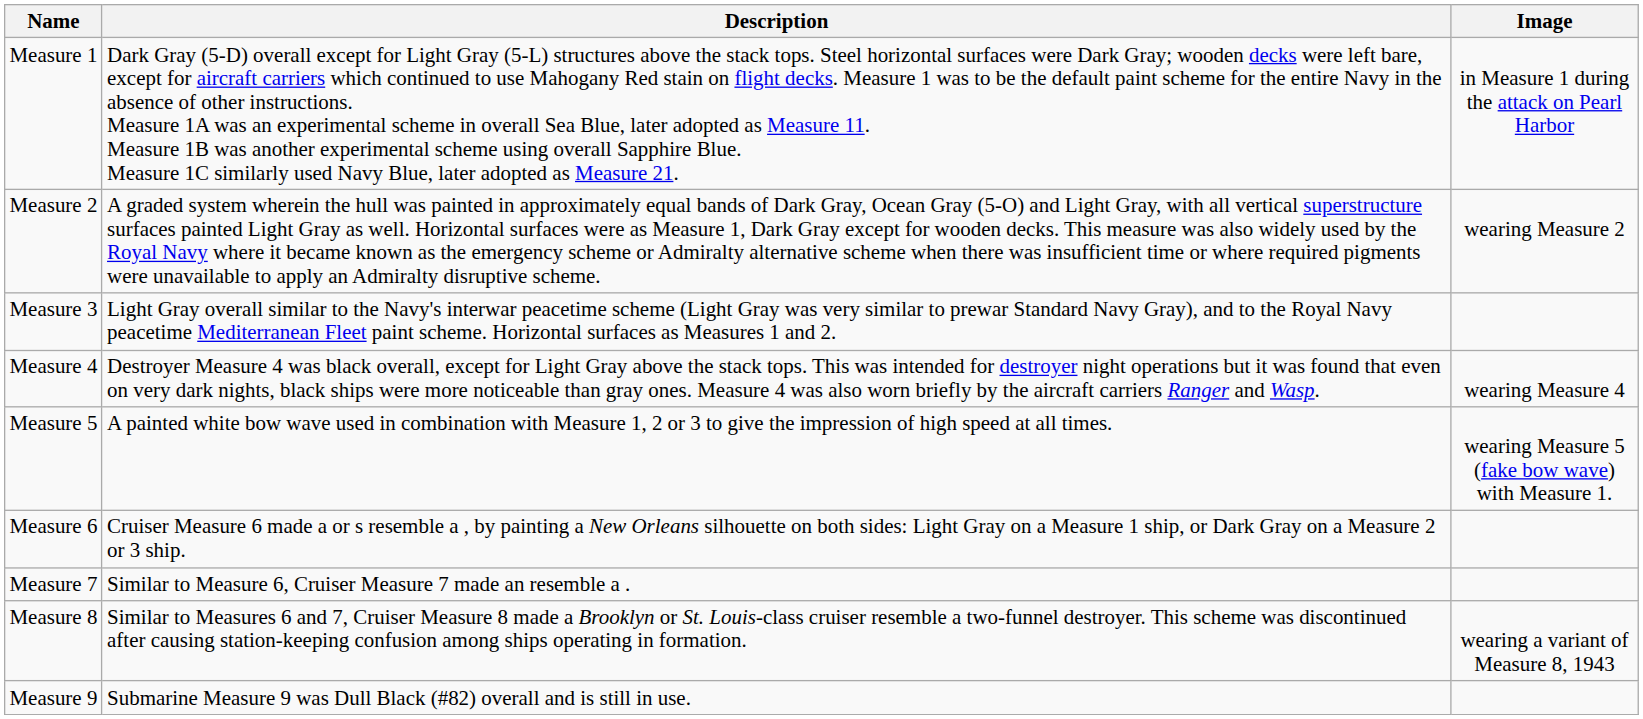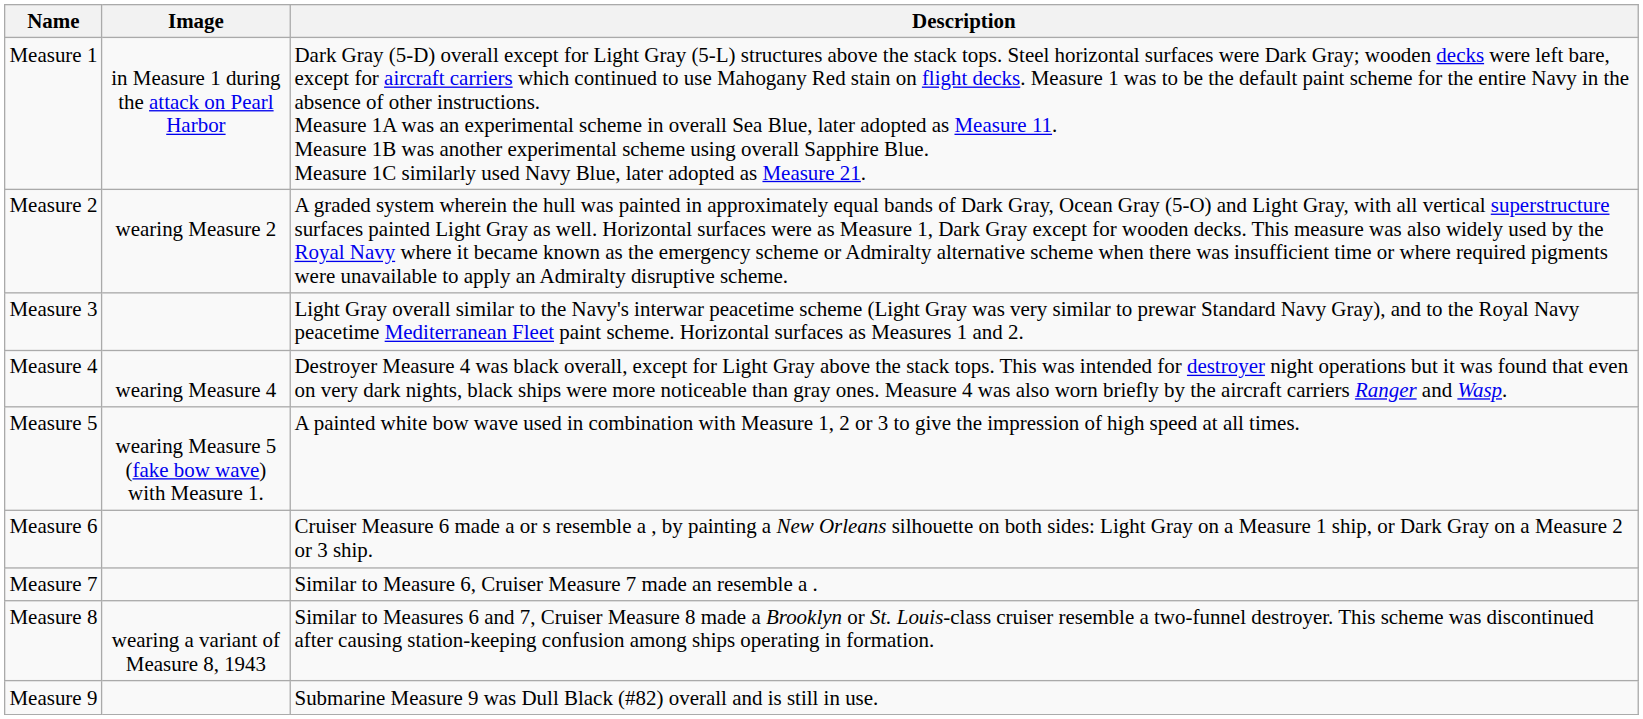 <table class="wikitable">
 <tr>
 <th>Name</th>
+<th>Image</th>
 <th>Description</th>
-<th>Image</th>
 </tr>
 <tr id="Measure 1" style="vertical-align:top;">
 <td>Measure 1</td>
+<td align=center><br> in Measure 1 during the <a href='#'>attack on Pearl Harbor</a></td>
 <td>Dark Gray (5-D) overall except for Light Gray (5-L) structures above the stack tops. Steel horizontal surfaces were Dark Gray; wooden <a href='#'>decks</a> were left bare, except for <a href='#'>aircraft carriers</a> which continued to use Mahogany Red stain on <a href='#'>flight decks</a>.  Measure 1 was to be the default paint scheme for the entire Navy in the absence of other instructions.<br>Measure 1A was an experimental scheme in overall Sea Blue, later adopted as <a href='#'>Measure 11</a>.<br>Measure 1B was another experimental scheme using overall Sapphire Blue.<br>Measure 1C similarly used Navy Blue, later adopted as <a href='#'>Measure 21</a>.</td>
-<td align=center><br> in Measure 1 during the <a href='#'>attack on Pearl Harbor</a></td>
 </tr>
 <tr id="Measure 2" style="vertical-align:top;">
 <td>Measure 2</td>
+<td align=center><br> wearing Measure 2</td>
 <td>A graded system wherein the hull was painted in approximately equal bands of Dark Gray, Ocean Gray (5-O) and Light Gray, with all vertical <a href='#'>superstructure</a> surfaces painted Light Gray as well. Horizontal surfaces were as Measure 1, Dark Gray except for wooden decks. This measure was also widely used by the <a href='#'>Royal Navy</a> where it became known as the emergency scheme or Admiralty alternative scheme when there was insufficient time or where required pigments were unavailable to apply an Admiralty disruptive scheme.</td>
-<td align=center><br> wearing Measure 2</td>
 </tr>
 <tr id="Measure 3" style="vertical-align:top;">
 <td>Measure 3</td>
+<td align=center></td>
 <td>Light Gray overall similar to the Navy's interwar peacetime scheme (Light Gray was very similar to prewar Standard Navy Gray), and to the Royal Navy peacetime <a href='#'>Mediterranean Fleet</a> paint scheme. Horizontal surfaces as Measures 1 and 2.</td>
-<td align=center></td>
 </tr>
 <tr id="Measure 4" style="vertical-align:top;">
 <td>Measure 4</td>
+<td align=center><br> wearing Measure 4</td>
 <td>Destroyer Measure 4 was black overall, except for Light Gray above the stack tops. This was intended for <a href='#'>destroyer</a> night operations but it was found that even on very dark nights, black ships were more noticeable than gray ones. Measure 4 was also worn briefly by the aircraft carriers <a href='#'><em>Ranger</em></a> and <a href='#'><em>Wasp</em></a>.</td>
-<td align=center><br> wearing Measure 4</td>
 </tr>
 <tr id="Measure 5" style="vertical-align:top;">
 <td>Measure 5</td>
+<td align=center><br> wearing Measure 5 (<a href='#'>fake bow wave</a>) with Measure 1.</td>
 <td>A painted white bow wave used in combination with Measure 1, 2 or 3 to give the impression of high speed at all times.</td>
-<td align=center><br> wearing Measure 5 (<a href='#'>fake bow wave</a>) with Measure 1.</td>
 </tr>
 <tr id="Measure 6" style="vertical-align:top;">
 <td>Measure 6</td>
+<td></td>
 <td>Cruiser Measure 6 made a  or s resemble a , by painting a <em>New Orleans</em> silhouette on both sides: Light Gray on a Measure 1 ship, or Dark Gray on a Measure 2 or 3 ship.</td>
-<td></td>
 </tr>
 <tr id="Measure 7" style="vertical-align:top;">
 <td>Measure 7</td>
+<td></td>
 <td>Similar to Measure 6, Cruiser Measure 7 made an  resemble a .</td>
-<td></td>
 </tr>
 <tr id="Measure 8" style="vertical-align:top;">
 <td>Measure 8</td>
+<td align=center><br> wearing a variant of Measure 8, 1943</td>
 <td>Similar to Measures 6 and 7, Cruiser Measure 8 made a <em>Brooklyn</em> or <em>St. Louis</em>-class cruiser resemble a two-funnel destroyer. This scheme was discontinued after causing station-keeping confusion among ships operating in formation.</td>
-<td align=center><br> wearing a variant of Measure 8, 1943</td>
 </tr>
 <tr id="Measure 9" style="vertical-align:top;">
 <td>Measure 9</td>
+<td></td>
 <td>Submarine Measure 9 was Dull Black (#82) overall and is still in use.</td>
-<td></td>
 </tr>
 </table>
